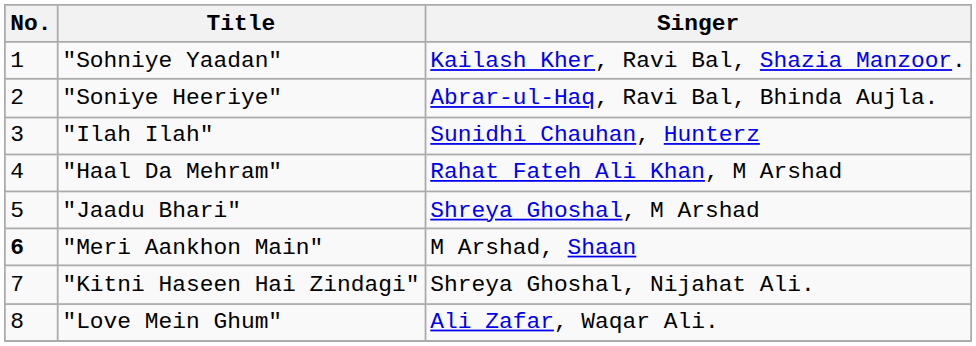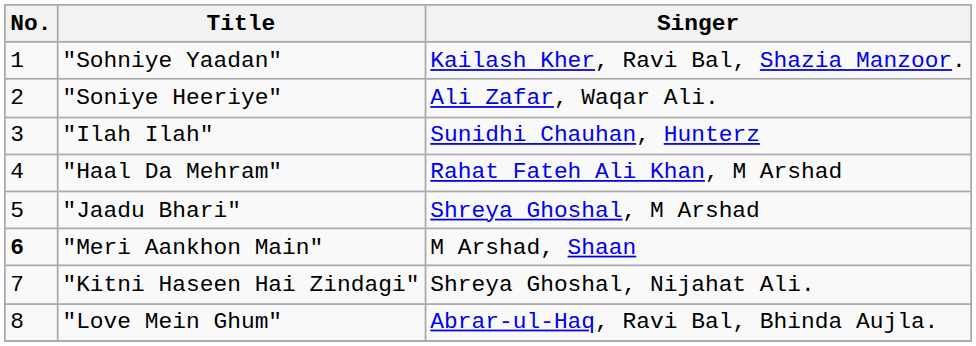 <table class="wikitable">
 <tr>
 <th>No.</th>
 <th>Title</th>
 <th>Singer</th>
 </tr>
 <tr>
 <td>1</td>
 <td>"Sohniye Yaadan"</td>
 <td><a href='#'>Kailash Kher</a>, Ravi Bal, <a href='#'>Shazia Manzoor</a>.</td>
 </tr>
 <tr>
 <td>2</td>
 <td>"Soniye Heeriye"</td>
-<td><a href='#'>Abrar-ul-Haq</a>, Ravi Bal, Bhinda Aujla.</td>
+<td><a href='#'>Ali Zafar</a>, Waqar Ali.</td>
 </tr>
 <tr>
 <td>3</td>
 <td>"Ilah Ilah"</td>
 <td><a href='#'>Sunidhi Chauhan</a>, <a href='#'>Hunterz</a></td>
 </tr>
 <tr>
 <td>4</td>
 <td>"Haal Da Mehram"</td>
 <td><a href='#'>Rahat Fateh Ali Khan</a>, M Arshad</td>
 </tr>
 <tr>
 <td>5</td>
 <td>"Jaadu Bhari"</td>
 <td><a href='#'>Shreya Ghoshal</a>, M Arshad</td>
 </tr>
 <tr>
 <td><strong>6</strong></td>
 <td>"Meri Aankhon Main"</td>
 <td>M Arshad, <a href='#'>Shaan</a></td>
 </tr>
 <tr>
 <td>7</td>
 <td>"Kitni Haseen Hai Zindagi"</td>
 <td>Shreya Ghoshal, Nijahat Ali.</td>
 </tr>
 <tr>
 <td>8</td>
 <td>"Love Mein Ghum"</td>
-<td><a href='#'>Ali Zafar</a>, Waqar Ali.</td>
+<td><a href='#'>Abrar-ul-Haq</a>, Ravi Bal, Bhinda Aujla.</td>
 </tr>
 <tr>
 </tr>
 </table>
